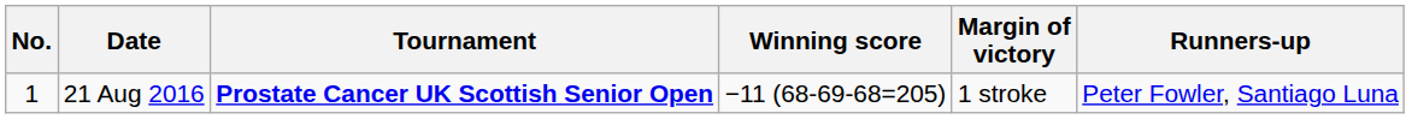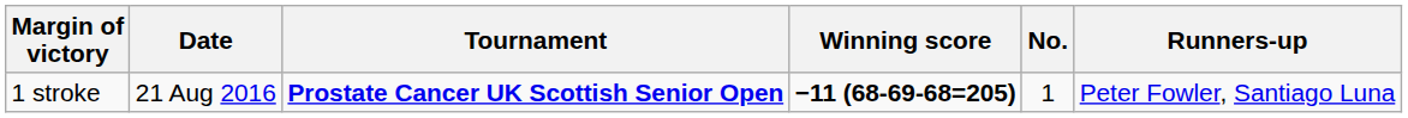 <table class="wikitable" style="font-size:95%;">
 <tr>
-<th>No.</th>
+<th>Margin of<br>victory</th>
 <th>Date</th>
 <th>Tournament</th>
 <th>Winning score</th>
-<th>Margin of<br>victory</th>
+<th>No.</th>
 <th>Runners-up</th>
 </tr>
 <tr>
-<td align=center>1</td>
+<td>1 stroke</td>
 <td align=right>21 Aug <a href='#'>2016</a></td>
 <td><strong><a href='#'>Prostate Cancer UK Scottish Senior Open</a></strong></td>
-<td>−11 (68-69-68=205)</td>
-<td>1 stroke</td>
+<td><strong>−11 (68-69-68=205)</strong></td>
+<td align=center>1</td>
 <td> <a href='#'>Peter Fowler</a>,  <a href='#'>Santiago Luna</a></td>
 </tr>
 </table>
